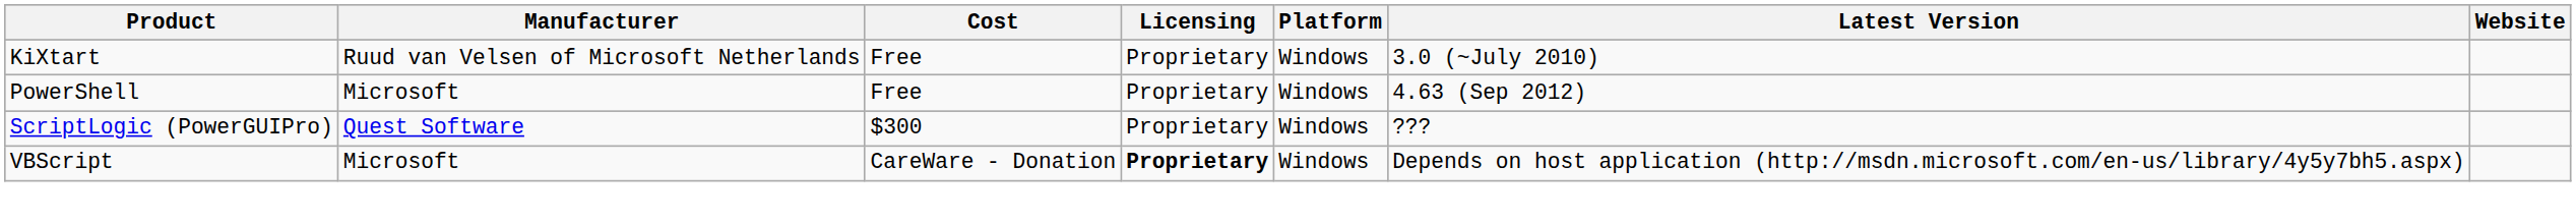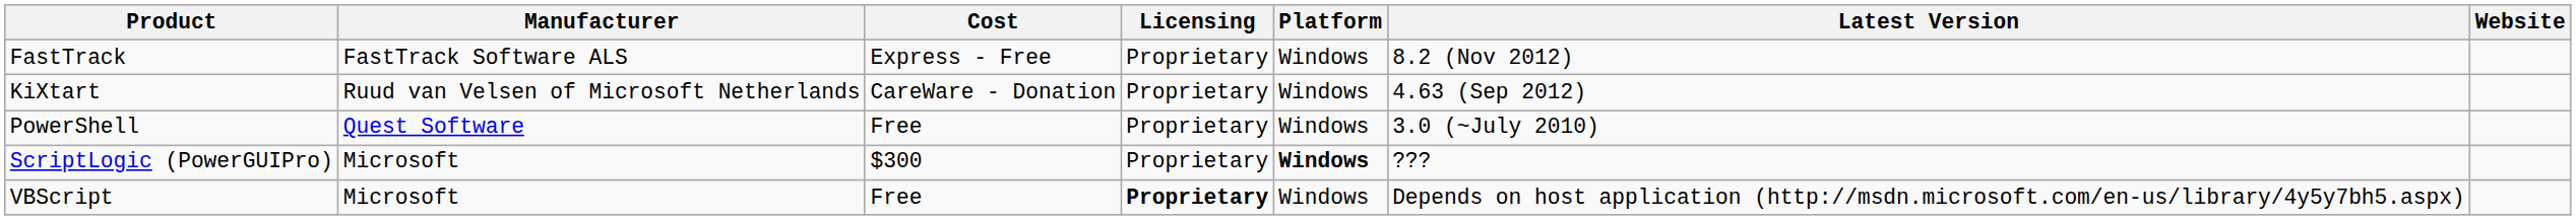 <table class="wikitable">
 <tr>
 <th>Product</th>
 <th>Manufacturer</th>
 <th>Cost</th>
 <th>Licensing</th>
 <th>Platform</th>
 <th>Latest Version</th>
 <th>Website</th>
 </tr>
 <tr>
+<td>FastTrack</td>
+<td>FastTrack Software ALS</td>
+<td>Express - Free</td>
+<td>Proprietary</td>
+<td>Windows</td>
+<td>8.2 (Nov 2012)</td>
+<td></td>
+</tr>
+<tr>
 <td>KiXtart</td>
 <td>Ruud van Velsen of Microsoft Netherlands</td>
+<td>CareWare - Donation</td>
+<td>Proprietary</td>
+<td>Windows</td>
+<td>4.63 (Sep 2012)</td>
+<td></td>
+</tr>
+<tr>
+<td>PowerShell</td>
+<td><a href='#'>Quest Software</a></td>
 <td>Free</td>
 <td>Proprietary</td>
 <td>Windows</td>
 <td>3.0 (~July 2010)</td>
 <td></td>
 </tr>
 <tr>
-<td>PowerShell</td>
+<td><a href='#'>ScriptLogic</a> (PowerGUIPro)</td>
 <td>Microsoft</td>
-<td>Free</td>
-<td>Proprietary</td>
-<td>Windows</td>
-<td>4.63 (Sep 2012)</td>
-<td></td>
-</tr>
-<tr>
-<td><a href='#'>ScriptLogic</a> (PowerGUIPro)</td>
-<td><a href='#'>Quest Software</a></td>
 <td>$300</td>
 <td>Proprietary</td>
-<td>Windows</td>
+<td><strong>Windows</strong></td>
 <td>???</td>
 <td></td>
 </tr>
 <tr>
 <td>VBScript</td>
 <td>Microsoft</td>
-<td>CareWare - Donation</td>
+<td>Free</td>
 <td><strong>Proprietary</strong></td>
 <td>Windows</td>
 <td>Depends on host application (http://msdn.microsoft.com/en-us/library/4y5y7bh5.aspx)</td>
 <td></td>
 </tr>
 </table>
